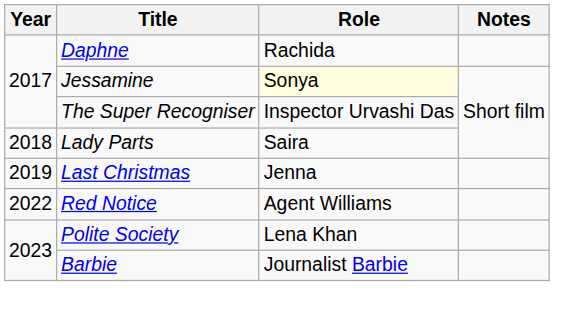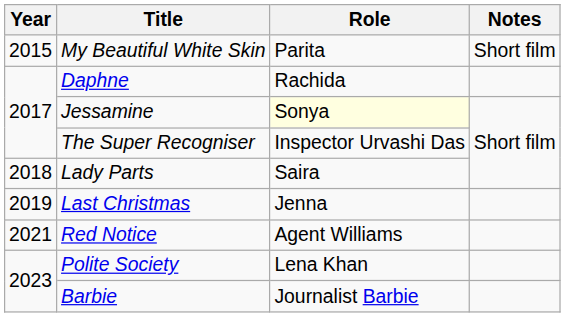 <table class="wikitable plainrowheaders sortable">
 <tr>
 <th scope=col>Year</th>
 <th scope=col>Title</th>
 <th scope=col>Role</th>
 <th scope=col class="unsortable">Notes</th>
+</tr>
+<tr>
+<td>2015</td>
+<td><em>My Beautiful White Skin</em></td>
+<td>Parita</td>
+<td>Short film</td>
 </tr>
 <tr>
 <td rowspan="3">2017</td>
 <td><a href='#'><em>Daphne</em></a></td>
 <td>Rachida</td>
 <td></td>
 </tr>
 <tr>
 <td><em>Jessamine</em></td>
 <td style="background: lightyellow;">Sonya</td>
 <td rowspan="3">Short film</td>
 </tr>
 <tr>
 <td><em>The Super Recogniser</em></td>
 <td>Inspector Urvashi Das</td>
 </tr>
 <tr>
 <td>2018</td>
 <td><em>Lady Parts</em></td>
 <td>Saira</td>
 </tr>
 <tr>
 <td>2019</td>
 <td><a href='#'><em>Last Christmas</em></a></td>
 <td>Jenna</td>
 <td></td>
 </tr>
 <tr>
-<td>2022</td>
+<td>2021</td>
 <td><a href='#'><em>Red Notice</em></a></td>
 <td>Agent Williams</td>
 <td></td>
 </tr>
 <tr>
 <td rowspan=2>2023</td>
 <td><a href='#'><em>Polite Society </em></a></td>
 <td>Lena Khan</td>
 <td></td>
 </tr>
 <tr>
 <td><a href='#'><em>Barbie</em></a></td>
 <td>Journalist <a href='#'>Barbie</a></td>
 <td></td>
 </tr>
 </table>
